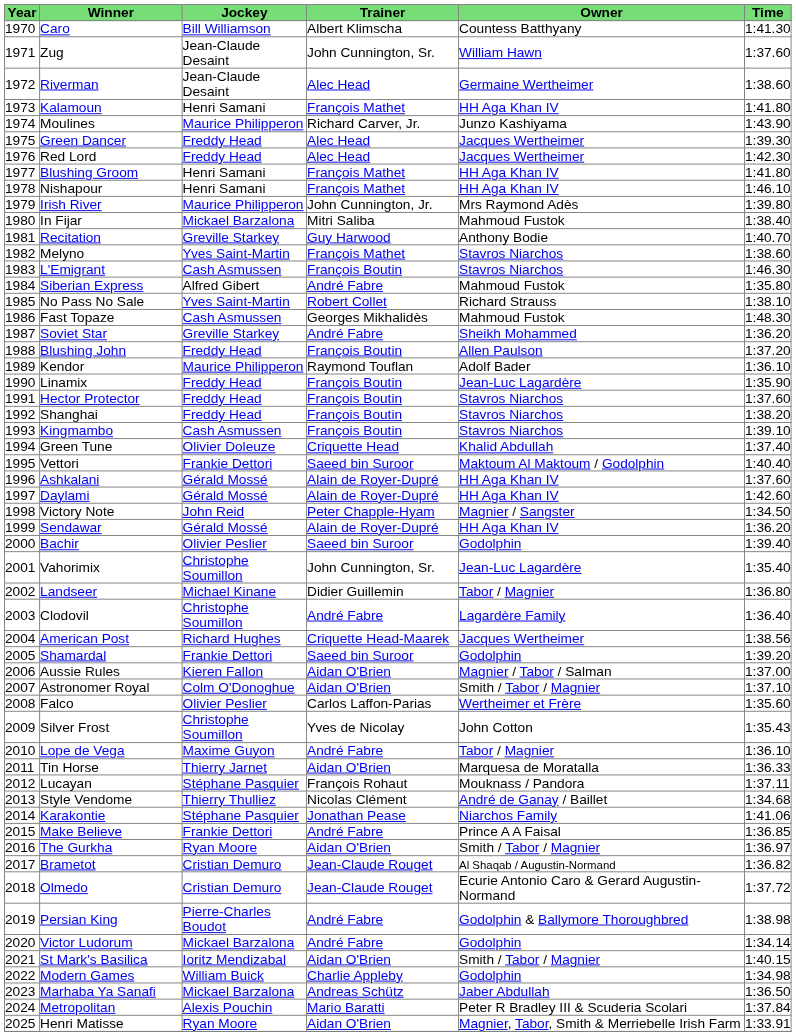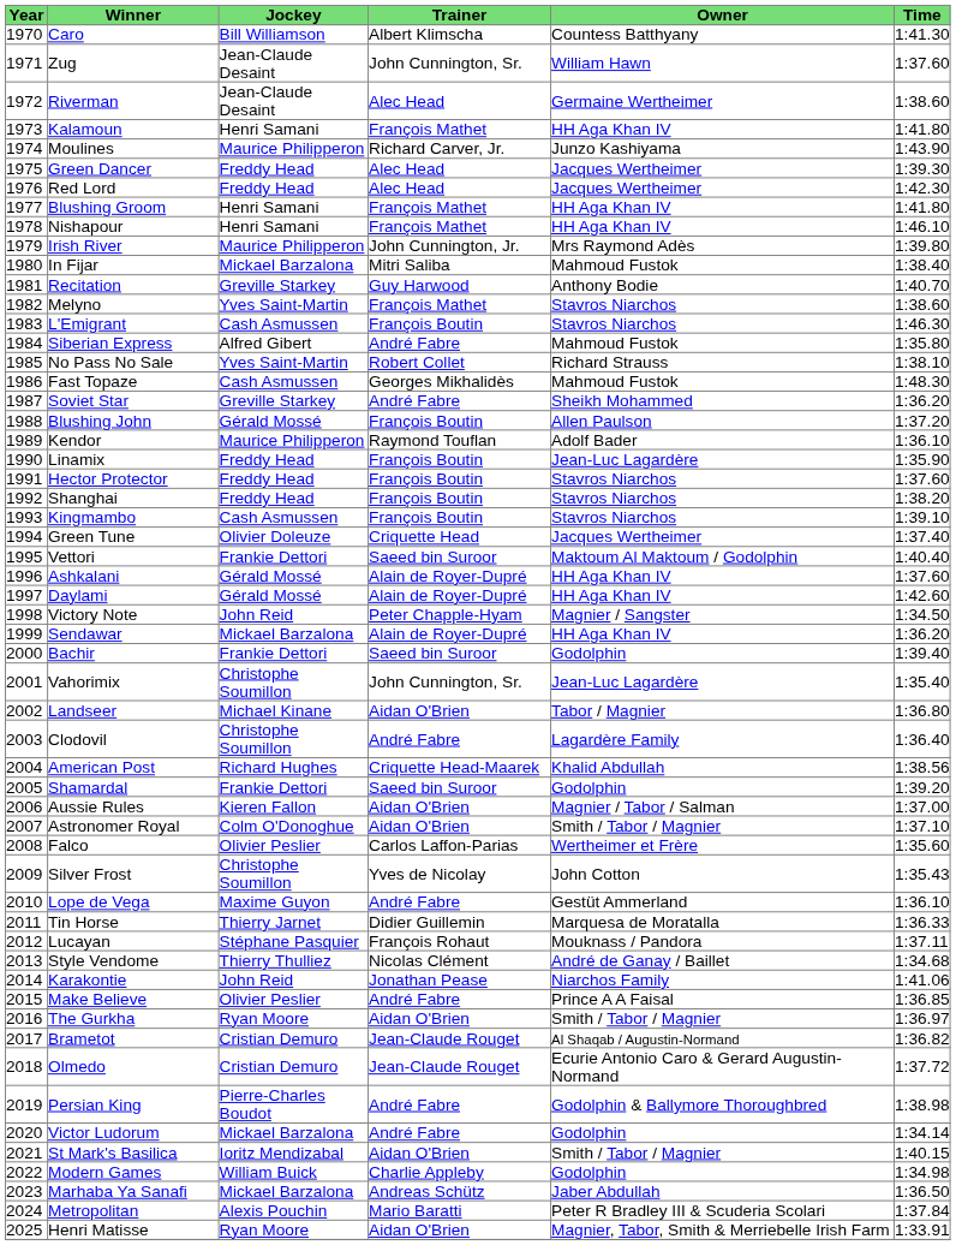 <table class = "sortable" | border="1" cellpadding="0" style="border-collapse: collapse; font-size:90%">
 <tr bgcolor="#77dd77" align="center">
 <th style="width:36px;">Year</th>
 <th style="width:149px;">Winner</th>
 <th style="width:130px;">Jockey</th>
 <th style="width:159px;">Trainer</th>
 <th style="width:300px;">Owner</th>
 <th>Time</th>
 </tr>
 <tr>
 <td>1970</td>
 <td><a href='#'>Caro</a> </td>
 <td><a href='#'>Bill Williamson</a></td>
 <td>Albert Klimscha</td>
 <td>Countess Batthyany</td>
 <td>1:41.30</td>
 </tr>
 <tr>
 <td>1971</td>
 <td>Zug</td>
 <td>Jean-Claude Desaint</td>
 <td>John Cunnington, Sr.</td>
 <td><a href='#'>William Hawn</a></td>
 <td>1:37.60</td>
 </tr>
 <tr>
 <td>1972</td>
 <td><a href='#'>Riverman</a></td>
 <td>Jean-Claude Desaint</td>
 <td><a href='#'>Alec Head</a></td>
 <td><a href='#'>Germaine Wertheimer</a></td>
 <td>1:38.60</td>
 </tr>
 <tr>
 <td>1973</td>
 <td><a href='#'>Kalamoun</a></td>
 <td>Henri Samani</td>
 <td><a href='#'>François Mathet</a></td>
 <td><a href='#'>HH Aga Khan IV</a></td>
 <td>1:41.80</td>
 </tr>
 <tr>
 <td>1974</td>
 <td>Moulines</td>
 <td><a href='#'>Maurice Philipperon</a></td>
 <td>Richard Carver, Jr.</td>
 <td>Junzo Kashiyama</td>
 <td>1:43.90</td>
 </tr>
 <tr>
 <td>1975</td>
 <td><a href='#'>Green Dancer</a></td>
 <td><a href='#'>Freddy Head</a></td>
 <td><a href='#'>Alec Head</a></td>
 <td><a href='#'>Jacques Wertheimer</a></td>
 <td>1:39.30</td>
 </tr>
 <tr>
 <td>1976</td>
 <td>Red Lord</td>
 <td><a href='#'>Freddy Head</a></td>
 <td><a href='#'>Alec Head</a></td>
 <td><a href='#'>Jacques Wertheimer</a></td>
 <td>1:42.30</td>
 </tr>
 <tr>
 <td>1977</td>
 <td><a href='#'>Blushing Groom</a></td>
 <td>Henri Samani</td>
 <td><a href='#'>François Mathet</a></td>
 <td><a href='#'>HH Aga Khan IV</a></td>
 <td>1:41.80</td>
 </tr>
 <tr>
 <td>1978</td>
 <td>Nishapour</td>
 <td>Henri Samani</td>
 <td><a href='#'>François Mathet</a></td>
 <td><a href='#'>HH Aga Khan IV</a></td>
 <td>1:46.10</td>
 </tr>
 <tr>
 <td>1979</td>
 <td><a href='#'>Irish River</a></td>
 <td><a href='#'>Maurice Philipperon</a></td>
 <td>John Cunnington, Jr.</td>
 <td>Mrs Raymond Adès</td>
 <td>1:39.80</td>
 </tr>
 <tr>
 <td>1980</td>
 <td>In Fijar</td>
 <td><a href='#'>Mickael Barzalona</a></td>
 <td>Mitri Saliba</td>
 <td>Mahmoud Fustok</td>
 <td>1:38.40</td>
 </tr>
 <tr>
 <td>1981</td>
 <td><a href='#'>Recitation</a></td>
 <td><a href='#'>Greville Starkey</a></td>
 <td><a href='#'>Guy Harwood</a></td>
 <td>Anthony Bodie</td>
 <td>1:40.70</td>
 </tr>
 <tr>
 <td>1982</td>
 <td>Melyno</td>
 <td><a href='#'>Yves Saint-Martin</a></td>
 <td><a href='#'>François Mathet</a></td>
 <td><a href='#'>Stavros Niarchos</a></td>
 <td>1:38.60</td>
 </tr>
 <tr>
 <td>1983</td>
 <td><a href='#'>L'Emigrant</a></td>
 <td><a href='#'>Cash Asmussen</a></td>
 <td><a href='#'>François Boutin</a></td>
 <td><a href='#'>Stavros Niarchos</a></td>
 <td>1:46.30</td>
 </tr>
 <tr>
 <td>1984</td>
 <td><a href='#'>Siberian Express</a></td>
 <td>Alfred Gibert</td>
 <td><a href='#'>André Fabre</a></td>
 <td>Mahmoud Fustok</td>
 <td>1:35.80</td>
 </tr>
 <tr>
 <td>1985</td>
 <td>No Pass No Sale </td>
 <td><a href='#'>Yves Saint-Martin</a></td>
 <td><a href='#'>Robert Collet</a></td>
 <td>Richard Strauss</td>
 <td>1:38.10</td>
 </tr>
 <tr>
 <td>1986</td>
 <td>Fast Topaze</td>
 <td><a href='#'>Cash Asmussen</a></td>
 <td>Georges Mikhalidès</td>
 <td>Mahmoud Fustok</td>
 <td>1:48.30</td>
 </tr>
 <tr>
 <td>1987</td>
 <td><a href='#'>Soviet Star</a></td>
 <td><a href='#'>Greville Starkey</a></td>
 <td><a href='#'>André Fabre</a></td>
 <td><a href='#'>Sheikh Mohammed</a></td>
 <td>1:36.20</td>
 </tr>
 <tr>
 <td>1988</td>
 <td><a href='#'>Blushing John</a></td>
-<td><a href='#'>Freddy Head</a></td>
+<td><a href='#'>Gérald Mossé</a></td>
 <td><a href='#'>François Boutin</a></td>
 <td><a href='#'>Allen Paulson</a></td>
 <td>1:37.20</td>
 </tr>
 <tr>
 <td>1989</td>
 <td>Kendor</td>
 <td><a href='#'>Maurice Philipperon</a></td>
 <td>Raymond Touflan</td>
 <td>Adolf Bader</td>
 <td>1:36.10</td>
 </tr>
 <tr>
 <td>1990</td>
 <td>Linamix</td>
 <td><a href='#'>Freddy Head</a></td>
 <td><a href='#'>François Boutin</a></td>
 <td><a href='#'>Jean-Luc Lagardère</a></td>
 <td>1:35.90</td>
 </tr>
 <tr>
 <td>1991</td>
 <td><a href='#'>Hector Protector</a></td>
 <td><a href='#'>Freddy Head</a></td>
 <td><a href='#'>François Boutin</a></td>
 <td><a href='#'>Stavros Niarchos</a></td>
 <td>1:37.60</td>
 </tr>
 <tr>
 <td>1992</td>
 <td>Shanghai</td>
 <td><a href='#'>Freddy Head</a></td>
 <td><a href='#'>François Boutin</a></td>
 <td><a href='#'>Stavros Niarchos</a></td>
 <td>1:38.20</td>
 </tr>
 <tr>
 <td>1993</td>
 <td><a href='#'>Kingmambo</a></td>
 <td><a href='#'>Cash Asmussen</a></td>
 <td><a href='#'>François Boutin</a></td>
 <td><a href='#'>Stavros Niarchos</a></td>
 <td>1:39.10</td>
 </tr>
 <tr>
 <td>1994</td>
 <td>Green Tune</td>
 <td><a href='#'>Olivier Doleuze</a></td>
 <td><a href='#'>Criquette Head</a></td>
-<td><a href='#'>Khalid Abdullah</a></td>
+<td><a href='#'>Jacques Wertheimer</a></td>
 <td>1:37.40</td>
 </tr>
 <tr>
 <td>1995</td>
 <td>Vettori</td>
 <td><a href='#'>Frankie Dettori</a></td>
 <td><a href='#'>Saeed bin Suroor</a></td>
 <td><a href='#'>Maktoum Al Maktoum</a> / <a href='#'>Godolphin</a></td>
 <td>1:40.40</td>
 </tr>
 <tr>
 <td>1996</td>
 <td><a href='#'>Ashkalani</a></td>
 <td><a href='#'>Gérald Mossé</a></td>
 <td><a href='#'>Alain de Royer-Dupré</a></td>
 <td><a href='#'>HH Aga Khan IV</a></td>
 <td>1:37.60</td>
 </tr>
 <tr>
 <td>1997</td>
 <td><a href='#'>Daylami</a></td>
 <td><a href='#'>Gérald Mossé</a></td>
 <td><a href='#'>Alain de Royer-Dupré</a></td>
 <td><a href='#'>HH Aga Khan IV</a></td>
 <td>1:42.60</td>
 </tr>
 <tr>
 <td>1998</td>
 <td>Victory Note</td>
 <td><a href='#'>John Reid</a></td>
 <td><a href='#'>Peter Chapple-Hyam</a></td>
 <td><a href='#'>Magnier</a> / <a href='#'>Sangster</a></td>
 <td>1:34.50</td>
 </tr>
 <tr>
 <td>1999</td>
 <td><a href='#'>Sendawar</a></td>
-<td><a href='#'>Gérald Mossé</a></td>
+<td><a href='#'>Mickael Barzalona</a></td>
 <td><a href='#'>Alain de Royer-Dupré</a></td>
 <td><a href='#'>HH Aga Khan IV</a></td>
 <td>1:36.20</td>
 </tr>
 <tr>
 <td>2000</td>
 <td><a href='#'>Bachir</a></td>
-<td><a href='#'>Olivier Peslier</a></td>
+<td><a href='#'>Frankie Dettori</a></td>
 <td><a href='#'>Saeed bin Suroor</a></td>
 <td><a href='#'>Godolphin</a></td>
 <td>1:39.40</td>
 </tr>
 <tr>
 <td>2001</td>
 <td>Vahorimix </td>
 <td><a href='#'>Christophe Soumillon</a></td>
 <td>John Cunnington, Sr.</td>
 <td><a href='#'>Jean-Luc Lagardère</a></td>
 <td>1:35.40</td>
 </tr>
 <tr>
 <td>2002</td>
 <td><a href='#'>Landseer</a></td>
 <td><a href='#'>Michael Kinane</a></td>
-<td>Didier Guillemin</td>
+<td><a href='#'>Aidan O'Brien</a></td>
 <td><a href='#'>Tabor</a> / <a href='#'>Magnier</a></td>
 <td>1:36.80</td>
 </tr>
 <tr>
 <td>2003</td>
 <td>Clodovil</td>
 <td><a href='#'>Christophe Soumillon</a></td>
 <td><a href='#'>André Fabre</a></td>
 <td><a href='#'>Lagardère Family</a></td>
 <td>1:36.40</td>
 </tr>
 <tr>
 <td>2004</td>
 <td><a href='#'>American Post</a></td>
 <td><a href='#'>Richard Hughes</a></td>
 <td><a href='#'>Criquette Head-Maarek</a></td>
-<td><a href='#'>Jacques Wertheimer</a></td>
+<td><a href='#'>Khalid Abdullah</a></td>
 <td>1:38.56</td>
 </tr>
 <tr>
 <td>2005</td>
 <td><a href='#'>Shamardal</a></td>
 <td><a href='#'>Frankie Dettori</a></td>
 <td><a href='#'>Saeed bin Suroor</a></td>
 <td><a href='#'>Godolphin</a></td>
 <td>1:39.20</td>
 </tr>
 <tr>
 <td>2006</td>
 <td>Aussie Rules</td>
 <td><a href='#'>Kieren Fallon</a></td>
 <td><a href='#'>Aidan O'Brien</a></td>
 <td><a href='#'>Magnier</a> / <a href='#'>Tabor</a> / Salman </td>
 <td>1:37.00</td>
 </tr>
 <tr>
 <td>2007</td>
 <td>Astronomer Royal</td>
 <td><a href='#'>Colm O'Donoghue</a></td>
 <td><a href='#'>Aidan O'Brien</a></td>
 <td>Smith   / <a href='#'>Tabor</a> / <a href='#'>Magnier</a></td>
 <td>1:37.10</td>
 </tr>
 <tr>
 <td>2008</td>
 <td>Falco</td>
 <td><a href='#'>Olivier Peslier</a></td>
 <td>Carlos Laffon-Parias</td>
 <td><a href='#'>Wertheimer et Frère</a></td>
 <td>1:35.60</td>
 </tr>
 <tr>
 <td>2009</td>
 <td>Silver Frost</td>
 <td><a href='#'>Christophe Soumillon</a></td>
 <td>Yves de Nicolay</td>
 <td>John Cotton</td>
 <td>1:35.43</td>
 </tr>
 <tr>
 <td>2010</td>
 <td><a href='#'>Lope de Vega</a></td>
 <td><a href='#'>Maxime Guyon</a></td>
 <td><a href='#'>André Fabre</a></td>
-<td><a href='#'>Tabor</a> / <a href='#'>Magnier</a></td>
+<td>Gestüt Ammerland</td>
 <td>1:36.10</td>
 </tr>
 <tr>
 <td>2011</td>
 <td>Tin Horse</td>
 <td><a href='#'>Thierry Jarnet</a></td>
-<td><a href='#'>Aidan O'Brien</a></td>
+<td>Didier Guillemin</td>
 <td>Marquesa de Moratalla</td>
 <td>1:36.33</td>
 </tr>
 <tr>
 <td>2012</td>
 <td>Lucayan</td>
 <td><a href='#'>Stéphane Pasquier</a></td>
 <td>François Rohaut</td>
 <td>Mouknass / Pandora </td>
 <td>1:37.11</td>
 </tr>
 <tr>
 <td>2013</td>
 <td>Style Vendome</td>
 <td><a href='#'>Thierry Thulliez</a></td>
 <td>Nicolas Clément</td>
 <td><a href='#'>André de Ganay</a> / Baillet </td>
 <td>1:34.68</td>
 </tr>
 <tr>
 <td>2014</td>
 <td><a href='#'>Karakontie</a></td>
-<td><a href='#'>Stéphane Pasquier</a></td>
+<td><a href='#'>John Reid</a></td>
 <td><a href='#'>Jonathan Pease</a></td>
 <td><a href='#'>Niarchos Family</a></td>
 <td>1:41.06</td>
 </tr>
 <tr>
 <td>2015</td>
 <td><a href='#'>Make Believe</a></td>
-<td><a href='#'>Frankie Dettori</a></td>
+<td><a href='#'>Olivier Peslier</a></td>
 <td><a href='#'>André Fabre</a></td>
 <td>Prince A A Faisal</td>
 <td>1:36.85</td>
 </tr>
 <tr>
 <td>2016</td>
 <td><a href='#'>The Gurkha</a></td>
 <td><a href='#'>Ryan Moore</a></td>
 <td><a href='#'>Aidan O'Brien</a></td>
 <td>Smith   / <a href='#'>Tabor</a> / <a href='#'>Magnier</a></td>
 <td>1:36.97</td>
 </tr>
 <tr>
 <td>2017</td>
 <td><a href='#'>Brametot</a></td>
 <td><a href='#'>Cristian Demuro</a></td>
 <td><a href='#'>Jean-Claude Rouget</a></td>
 <td><small>Al Shaqab / Augustin-Normand</small> </td>
 <td>1:36.82</td>
 </tr>
 <tr>
 <td>2018</td>
 <td><a href='#'>Olmedo</a></td>
 <td><a href='#'>Cristian Demuro</a></td>
 <td><a href='#'>Jean-Claude Rouget</a></td>
 <td>Ecurie Antonio Caro & Gerard Augustin-Normand</td>
 <td>1:37.72</td>
 </tr>
 <tr>
 <td>2019</td>
 <td><a href='#'>Persian King</a></td>
 <td><a href='#'>Pierre-Charles Boudot</a></td>
 <td><a href='#'>André Fabre</a></td>
 <td><a href='#'>Godolphin</a> & <a href='#'>Ballymore Thoroughbred</a></td>
 <td>1:38.98</td>
 </tr>
 <tr>
 <td>2020</td>
 <td><a href='#'>Victor Ludorum</a></td>
 <td><a href='#'>Mickael Barzalona</a></td>
 <td><a href='#'>André Fabre</a></td>
 <td><a href='#'>Godolphin</a></td>
 <td>1:34.14</td>
 </tr>
 <tr>
 <td>2021</td>
 <td><a href='#'>St Mark's Basilica</a></td>
 <td><a href='#'>Ioritz Mendizabal</a></td>
 <td><a href='#'>Aidan O'Brien</a></td>
 <td>Smith   / <a href='#'>Tabor</a> / <a href='#'>Magnier</a></td>
 <td>1:40.15</td>
 </tr>
 <tr>
 <td>2022</td>
 <td><a href='#'>Modern Games</a></td>
 <td><a href='#'>William Buick</a></td>
 <td><a href='#'>Charlie Appleby</a></td>
 <td><a href='#'>Godolphin</a></td>
 <td>1:34.98</td>
 </tr>
 <tr>
 <td>2023</td>
 <td><a href='#'>Marhaba Ya Sanafi</a></td>
 <td><a href='#'>Mickael Barzalona</a></td>
 <td><a href='#'>Andreas Schütz</a></td>
 <td><a href='#'>Jaber Abdullah</a></td>
 <td>1:36.50</td>
 </tr>
 <tr>
 <td>2024</td>
 <td><a href='#'>Metropolitan</a></td>
 <td><a href='#'>Alexis Pouchin</a></td>
 <td><a href='#'>Mario Baratti</a></td>
 <td>Peter R Bradley III & Scuderia Scolari</td>
 <td>1:37.84</td>
 </tr>
 <tr>
 <td>2025</td>
 <td>Henri Matisse</td>
 <td><a href='#'>Ryan Moore</a></td>
 <td><a href='#'>Aidan O'Brien</a></td>
 <td><a href='#'>Magnier</a>, <a href='#'>Tabor</a>, Smith & Merriebelle Irish Farm</td>
 <td>1:33.91</td>
 </tr>
 <tr>
 </tr>
 </table>
